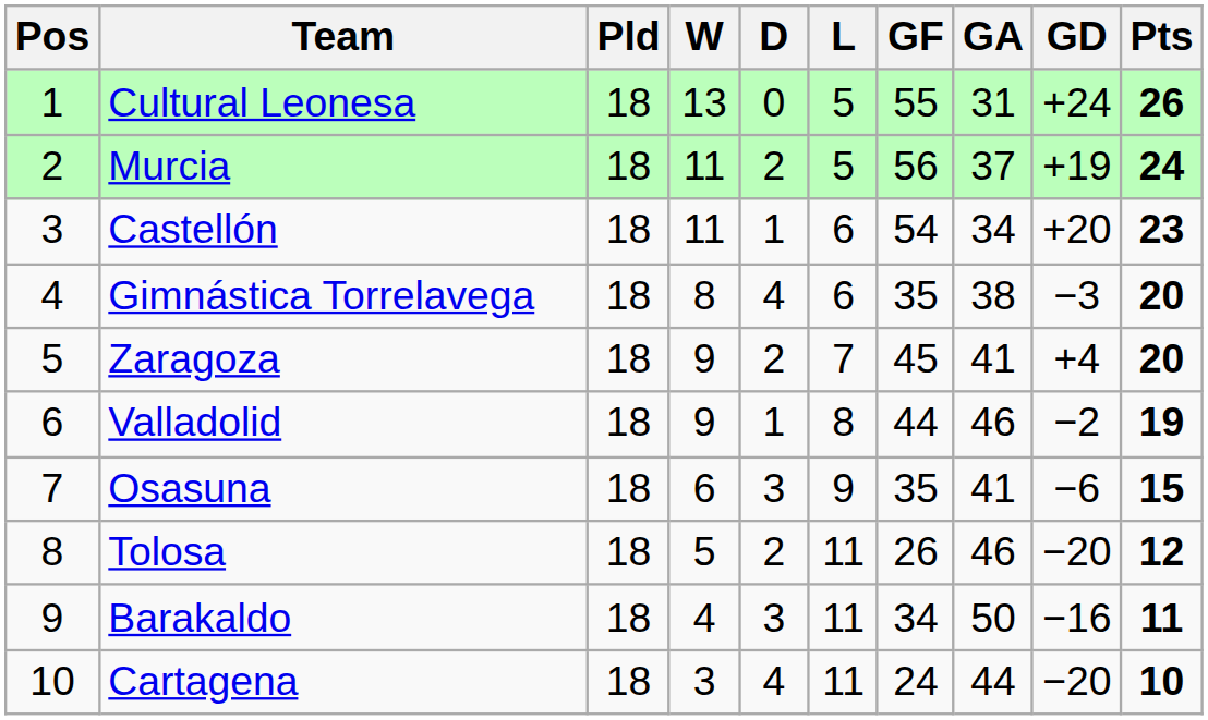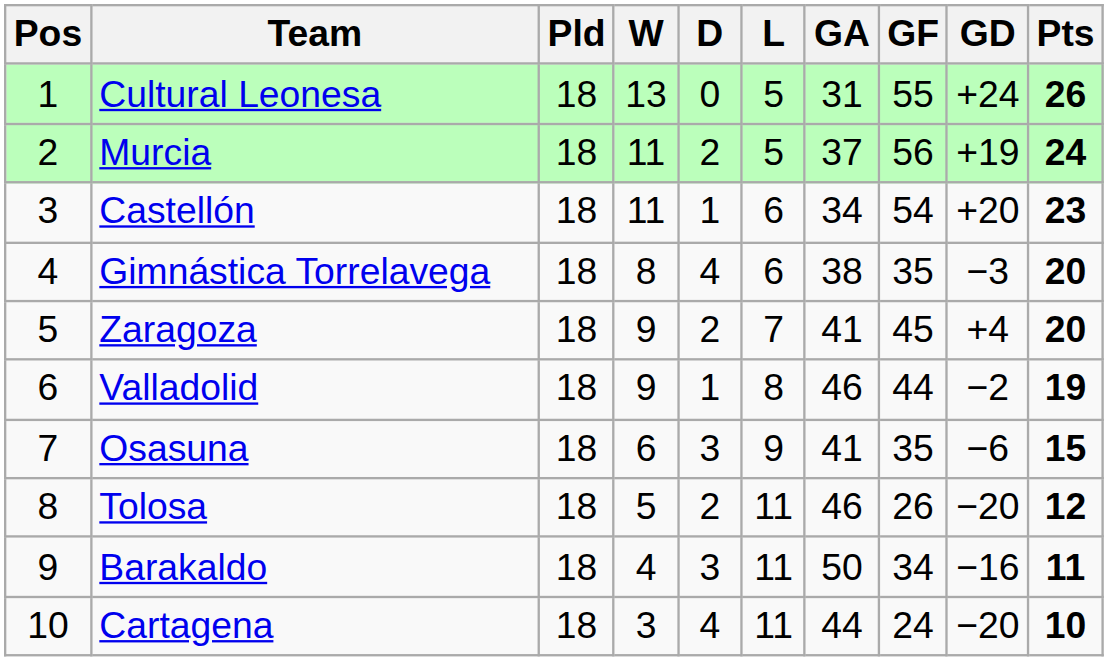 <table class="wikitable" style="text-align: center;">
 <tr>
 <th width=20>Pos</th>
 <th width=185>Team</th>
 <th width=20>Pld</th>
 <th width=20>W</th>
 <th width=20>D</th>
 <th width=20>L</th>
+<th width=20>GA</th>
 <th width=20>GF</th>
-<th width=20>GA</th>
 <th width=20>GD</th>
 <th width=20>Pts</th>
 </tr>
 <tr bgcolor=#bbffbb>
 <td>1</td>
 <td align=left><a href='#'>Cultural Leonesa</a></td>
 <td>18</td>
 <td>13</td>
 <td>0</td>
 <td>5</td>
+<td>31</td>
 <td>55</td>
-<td>31</td>
 <td>+24</td>
 <td><strong>26</strong></td>
 </tr>
 <tr bgcolor=#bbffbb>
 <td>2</td>
 <td align=left><a href='#'>Murcia</a></td>
 <td>18</td>
 <td>11</td>
 <td>2</td>
 <td>5</td>
+<td>37</td>
 <td>56</td>
-<td>37</td>
 <td>+19</td>
 <td><strong>24</strong></td>
 </tr>
 <tr>
 <td>3</td>
 <td align=left><a href='#'>Castellón</a></td>
 <td>18</td>
 <td>11</td>
 <td>1</td>
 <td>6</td>
+<td>34</td>
 <td>54</td>
-<td>34</td>
 <td>+20</td>
 <td><strong>23</strong></td>
 </tr>
 <tr>
 <td>4</td>
 <td align=left><a href='#'>Gimnástica Torrelavega</a></td>
 <td>18</td>
 <td>8</td>
 <td>4</td>
 <td>6</td>
+<td>38</td>
 <td>35</td>
-<td>38</td>
 <td>−3</td>
 <td><strong>20</strong></td>
 </tr>
 <tr>
 <td>5</td>
 <td align=left><a href='#'>Zaragoza</a></td>
 <td>18</td>
 <td>9</td>
 <td>2</td>
 <td>7</td>
+<td>41</td>
 <td>45</td>
-<td>41</td>
 <td>+4</td>
 <td><strong>20</strong></td>
 </tr>
 <tr>
 <td>6</td>
 <td align=left><a href='#'>Valladolid</a></td>
 <td>18</td>
 <td>9</td>
 <td>1</td>
 <td>8</td>
+<td>46</td>
 <td>44</td>
-<td>46</td>
 <td>−2</td>
 <td><strong>19</strong></td>
 </tr>
 <tr>
 <td>7</td>
 <td align=left><a href='#'>Osasuna</a></td>
 <td>18</td>
 <td>6</td>
 <td>3</td>
 <td>9</td>
+<td>41</td>
 <td>35</td>
-<td>41</td>
 <td>−6</td>
 <td><strong>15</strong></td>
 </tr>
 <tr>
 <td>8</td>
 <td align=left><a href='#'>Tolosa</a></td>
 <td>18</td>
 <td>5</td>
 <td>2</td>
 <td>11</td>
+<td>46</td>
 <td>26</td>
-<td>46</td>
 <td>−20</td>
 <td><strong>12</strong></td>
 </tr>
 <tr>
 <td>9</td>
 <td align=left><a href='#'>Barakaldo</a></td>
 <td>18</td>
 <td>4</td>
 <td>3</td>
 <td>11</td>
+<td>50</td>
 <td>34</td>
-<td>50</td>
 <td>−16</td>
 <td><strong>11</strong></td>
 </tr>
 <tr>
 <td>10</td>
 <td align=left><a href='#'>Cartagena</a></td>
 <td>18</td>
 <td>3</td>
 <td>4</td>
 <td>11</td>
+<td>44</td>
 <td>24</td>
-<td>44</td>
 <td>−20</td>
 <td><strong>10</strong></td>
 </tr>
 </table>
